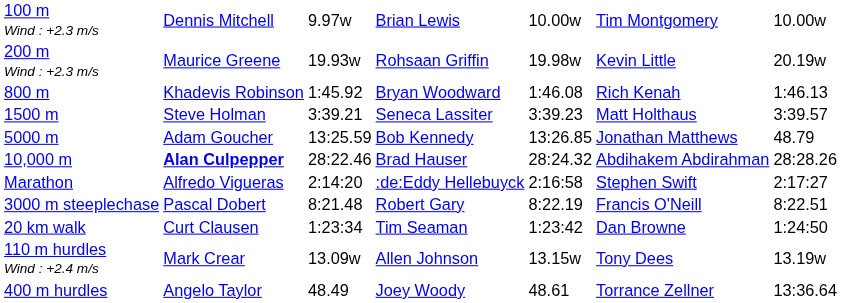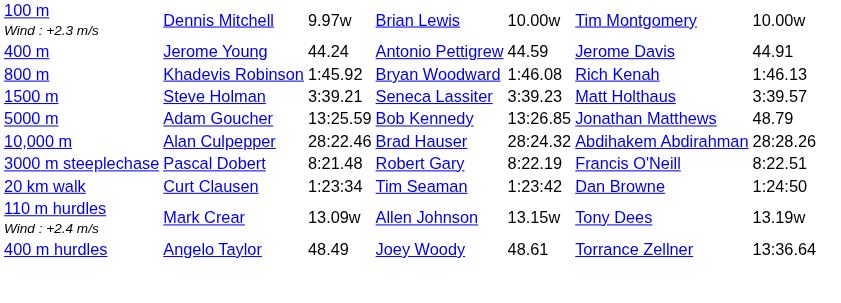 <table>
 <tr>
 <td><a href='#'>100 m</a><br><small><em>Wind : +2.3 m/s</em></small></td>
 <td><a href='#'>Dennis Mitchell</a></td>
 <td>9.97w</td>
 <td><a href='#'>Brian Lewis</a></td>
 <td>10.00w</td>
 <td><a href='#'>Tim Montgomery</a></td>
 <td>10.00w</td>
 </tr>
 <tr>
-<td><a href='#'>200 m</a><br><small><em>Wind : +2.3 m/s</em></small></td>
-<td><a href='#'>Maurice Greene</a></td>
-<td>19.93w</td>
-<td><a href='#'>Rohsaan Griffin</a></td>
-<td>19.98w</td>
-<td><a href='#'>Kevin Little</a></td>
-<td>20.19w</td>
+<td><a href='#'>400 m</a></td>
+<td><a href='#'>Jerome Young</a></td>
+<td>44.24</td>
+<td><a href='#'>Antonio Pettigrew</a></td>
+<td>44.59</td>
+<td><a href='#'>Jerome Davis</a></td>
+<td>44.91</td>
 </tr>
 <tr>
 <td><a href='#'>800 m</a></td>
 <td><a href='#'>Khadevis Robinson</a></td>
 <td>1:45.92</td>
 <td><a href='#'>Bryan Woodward</a></td>
 <td>1:46.08</td>
 <td><a href='#'>Rich Kenah</a></td>
 <td>1:46.13</td>
 </tr>
 <tr>
 <td><a href='#'>1500 m</a></td>
 <td><a href='#'>Steve Holman</a></td>
 <td>3:39.21</td>
 <td><a href='#'>Seneca Lassiter</a></td>
 <td>3:39.23</td>
 <td><a href='#'>Matt Holthaus</a></td>
 <td>3:39.57</td>
 </tr>
 <tr>
 <td><a href='#'>5000 m</a></td>
 <td><a href='#'>Adam Goucher</a></td>
 <td>13:25.59</td>
 <td><a href='#'>Bob Kennedy</a></td>
 <td>13:26.85</td>
 <td><a href='#'>Jonathan Matthews</a></td>
 <td>48.79</td>
 </tr>
 <tr>
 <td><a href='#'>10,000 m</a></td>
-<td><strong><a href='#'>Alan Culpepper</a></strong></td>
+<td><a href='#'>Alan Culpepper</a></td>
 <td>28:22.46</td>
 <td><a href='#'>Brad Hauser</a></td>
 <td>28:24.32</td>
 <td><a href='#'>Abdihakem Abdirahman</a></td>
 <td>28:28.26</td>
-</tr>
-<tr>
-<td><a href='#'>Marathon</a></td>
-<td><a href='#'>Alfredo Vigueras</a></td>
-<td>2:14:20</td>
-<td><a href='#'>:de:Eddy Hellebuyck</a></td>
-<td>2:16:58</td>
-<td><a href='#'>Stephen Swift</a></td>
-<td>2:17:27</td>
 </tr>
 <tr>
 <td><a href='#'>3000 m steeplechase</a></td>
 <td><a href='#'>Pascal Dobert</a></td>
 <td>8:21.48</td>
 <td><a href='#'>Robert Gary</a></td>
 <td>8:22.19</td>
 <td><a href='#'>Francis O'Neill</a></td>
 <td>8:22.51</td>
 </tr>
 <tr>
 <td><a href='#'>20 km walk</a></td>
 <td><a href='#'>Curt Clausen</a></td>
 <td>1:23:34</td>
 <td><a href='#'>Tim Seaman</a></td>
 <td>1:23:42</td>
 <td><a href='#'>Dan Browne</a></td>
 <td>1:24:50</td>
 </tr>
 <tr>
 <td><a href='#'>110 m hurdles</a><br><small><em>Wind : +2.4  m/s</em></small></td>
 <td><a href='#'>Mark Crear</a></td>
 <td>13.09w</td>
 <td><a href='#'>Allen Johnson</a></td>
 <td>13.15w</td>
 <td><a href='#'>Tony Dees</a></td>
 <td>13.19w</td>
 </tr>
 <tr>
 <td><a href='#'>400 m hurdles</a></td>
 <td><a href='#'>Angelo Taylor</a></td>
 <td>48.49</td>
 <td><a href='#'>Joey Woody</a></td>
 <td>48.61</td>
 <td><a href='#'>Torrance Zellner</a></td>
 <td>13:36.64</td>
 </tr>
 </table>
